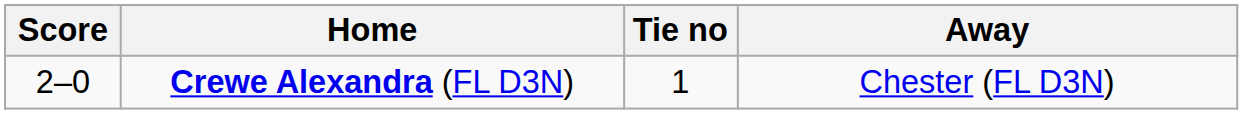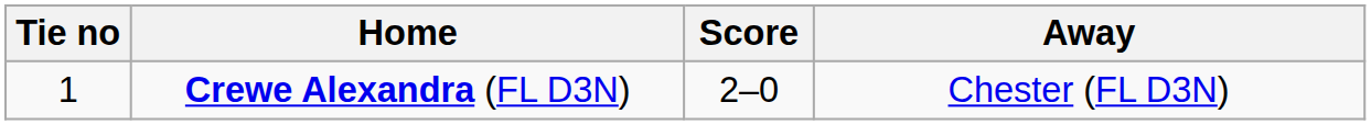 <table class="wikitable" style="text-align:center">
 <tr>
+<th width=50>Tie no</th>
+<th width=250>Home</th>
 <th width=50>Score</th>
-<th width=250>Home</th>
-<th width=50>Tie no</th>
 <th width=250>Away</th>
 </tr>
 <tr>
+<td>1</td>
+<td><strong><a href='#'>Crewe Alexandra</a></strong> (<a href='#'>FL D3N</a>)</td>
 <td>2–0</td>
-<td><strong><a href='#'>Crewe Alexandra</a></strong> (<a href='#'>FL D3N</a>)</td>
-<td>1</td>
 <td><a href='#'>Chester</a> (<a href='#'>FL D3N</a>)</td>
 </tr>
 </table>
